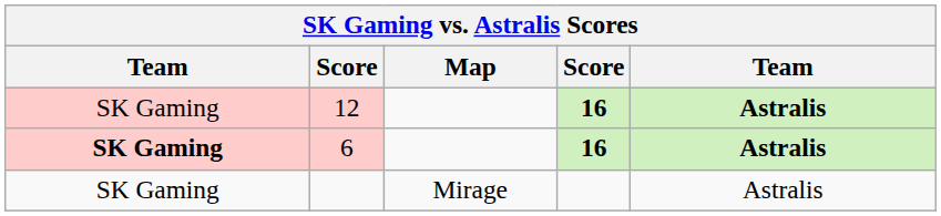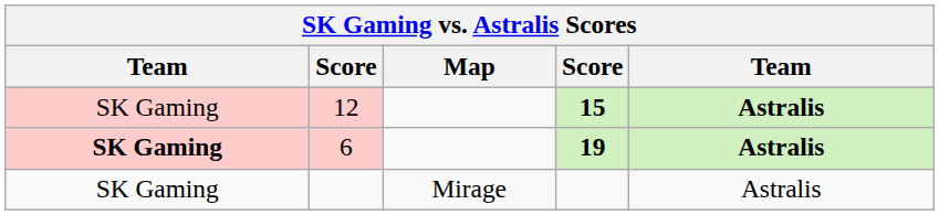 <table class="wikitable" style="text-align: center;">
 <tr>
 <th colspan=5><a href='#'>SK Gaming</a> vs.  <a href='#'>Astralis</a> Scores</th>
 </tr>
 <tr>
 <th width="181px">Team</th>
 <th width="20px">Score</th>
 <th width="100px">Map</th>
 <th width="20px">Score</th>
 <th width="181px">Team</th>
 </tr>
 <tr>
 <td style="background: #FFCCCC;">SK Gaming</td>
 <td style="background: #FFCCCC;">12</td>
 <td></td>
-<td style="background: #D0F0C0;"><strong>16</strong></td>
+<td style="background: #D0F0C0;"><strong>15</strong></td>
 <td style="background: #D0F0C0;"><strong>Astralis</strong></td>
 </tr>
 <tr>
 <td style="background: #FFCCCC;"><strong>SK Gaming</strong></td>
 <td style="background: #FFCCCC;">6</td>
 <td></td>
-<td style="background: #D0F0C0;"><strong>16</strong></td>
+<td style="background: #D0F0C0;"><strong>19</strong></td>
 <td style="background: #D0F0C0;"><strong>Astralis</strong></td>
 </tr>
 <tr>
 <td>SK Gaming</td>
 <td></td>
 <td>Mirage</td>
 <td></td>
 <td>Astralis</td>
 </tr>
 </table>
